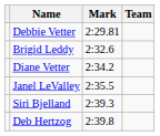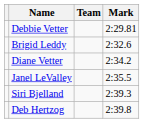 <table class=wikitable>
 <tr>
 <th></th>
 <th>Name</th>
+<th>Team</th>
 <th>Mark</th>
-<th>Team</th>
 </tr>
 <tr>
 <td></td>
 <td><a href='#'>Debbie Vetter</a></td>
+<td></td>
 <td>2:29.81</td>
-<td></td>
 </tr>
 <tr>
 <td></td>
 <td><a href='#'>Brigid Leddy</a></td>
+<td></td>
 <td>2:32.6</td>
-<td></td>
 </tr>
 <tr>
 <td></td>
 <td><a href='#'>Diane Vetter</a></td>
+<td></td>
 <td>2:34.2</td>
-<td></td>
 </tr>
 <tr>
 <td></td>
 <td><a href='#'>Janel LeValley</a></td>
+<td></td>
 <td>2:35.5</td>
-<td></td>
 </tr>
 <tr>
 <td></td>
 <td><a href='#'>Siri Bjelland</a></td>
+<td></td>
 <td>2:39.3</td>
-<td></td>
 </tr>
 <tr>
 <td></td>
 <td><a href='#'>Deb Hertzog</a></td>
+<td></td>
 <td>2:39.8</td>
-<td></td>
 </tr>
 </table>
